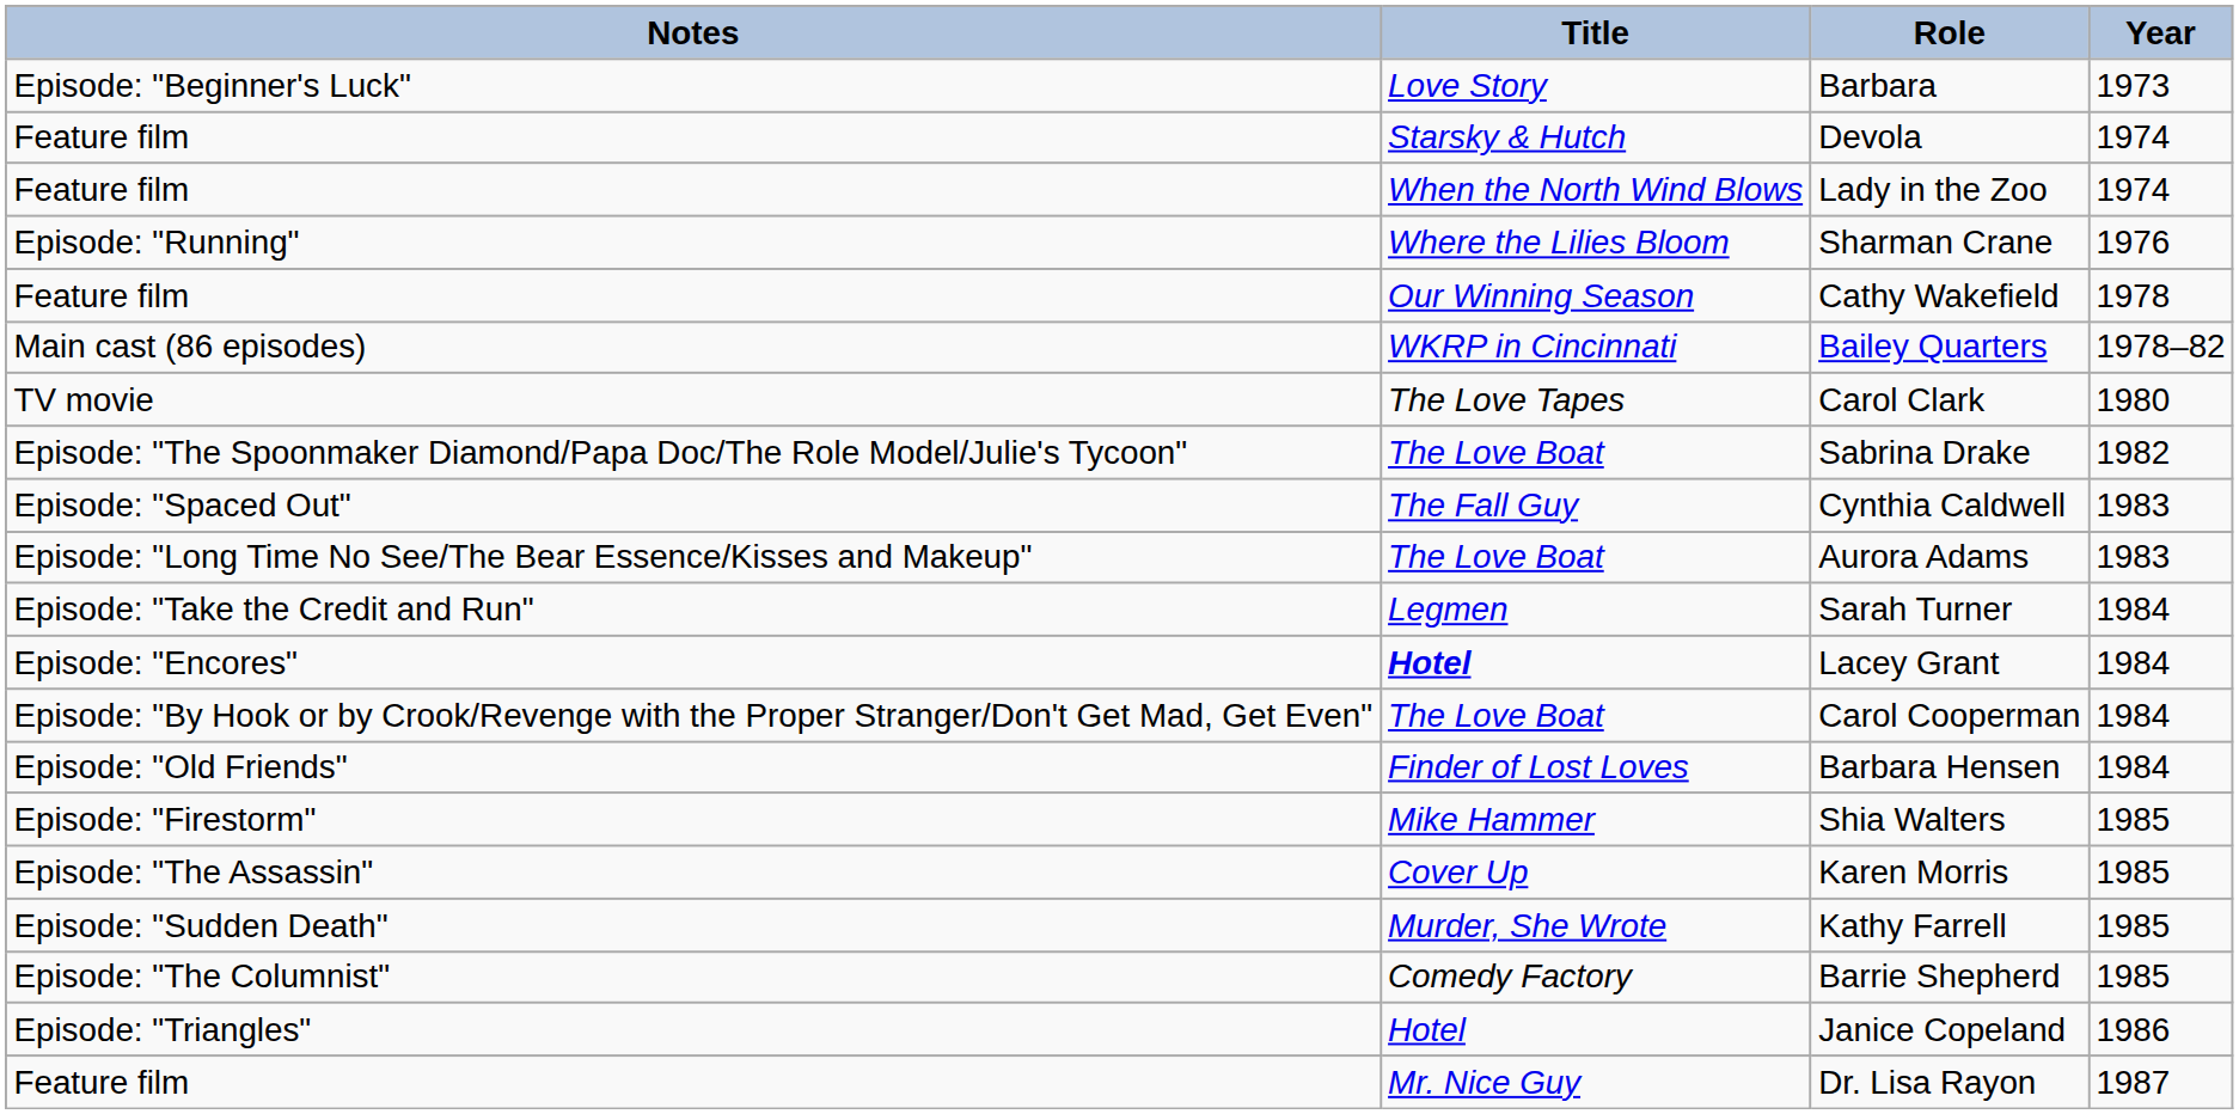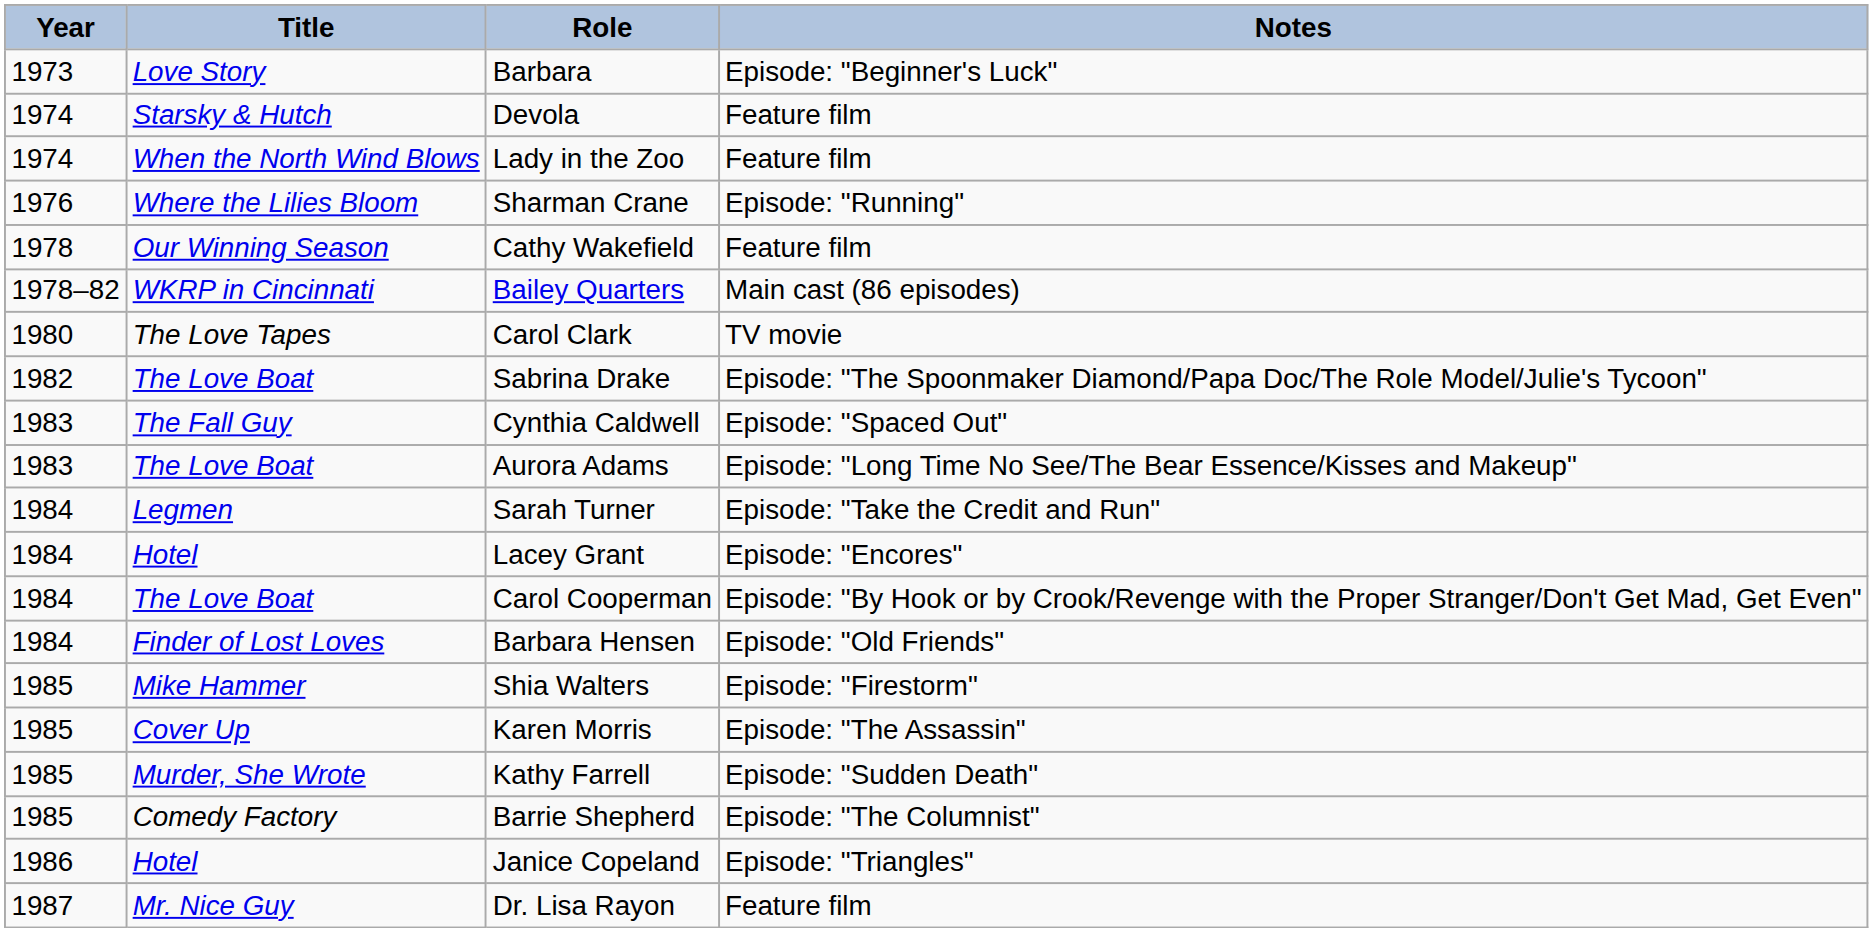 <table class="wikitable" style="font-size:90%">
 <tr style="text-align:center;">
-<th style="background:#B0C4DE;">Notes</th>
+<th style="background:#B0C4DE;">Year</th>
 <th style="background:#B0C4DE;">Title</th>
 <th style="background:#B0C4DE;">Role</th>
-<th style="background:#B0C4DE;">Year</th>
+<th style="background:#B0C4DE;">Notes</th>
 </tr>
 <tr>
-<td>Episode: "Beginner's Luck"</td>
+<td>1973</td>
 <td><em><a href='#'>Love Story</a></em></td>
 <td>Barbara</td>
-<td>1973</td>
+<td>Episode: "Beginner's Luck"</td>
 </tr>
 <tr>
-<td>Feature film</td>
+<td>1974</td>
 <td><em><a href='#'>Starsky & Hutch</a></em></td>
 <td>Devola</td>
-<td>1974</td>
+<td>Feature film</td>
 </tr>
 <tr>
-<td>Feature film</td>
+<td>1974</td>
 <td><em><a href='#'>When the North Wind Blows</a></em></td>
 <td>Lady in the Zoo</td>
-<td>1974</td>
+<td>Feature film</td>
 </tr>
 <tr>
-<td>Episode: "Running"</td>
+<td>1976</td>
 <td><em><a href='#'>Where the Lilies Bloom</a></em></td>
 <td>Sharman Crane</td>
-<td>1976</td>
+<td>Episode: "Running"</td>
 </tr>
 <tr>
-<td>Feature film</td>
+<td>1978</td>
 <td><em><a href='#'>Our Winning Season</a></em></td>
 <td>Cathy Wakefield</td>
-<td>1978</td>
+<td>Feature film</td>
 </tr>
 <tr>
-<td>Main cast (86 episodes)</td>
+<td>1978–82</td>
 <td><em><a href='#'>WKRP in Cincinnati</a></em></td>
 <td><a href='#'>Bailey Quarters</a></td>
-<td>1978–82</td>
+<td>Main cast (86 episodes)</td>
 </tr>
 <tr>
-<td>TV movie</td>
+<td>1980</td>
 <td><em>The Love Tapes</em></td>
 <td>Carol Clark</td>
-<td>1980</td>
+<td>TV movie</td>
 </tr>
 <tr>
-<td>Episode: "The Spoonmaker Diamond/Papa Doc/The Role Model/Julie's Tycoon"</td>
+<td>1982</td>
 <td><em><a href='#'>The Love Boat</a></em></td>
 <td>Sabrina Drake</td>
-<td>1982</td>
+<td>Episode: "The Spoonmaker Diamond/Papa Doc/The Role Model/Julie's Tycoon"</td>
 </tr>
 <tr>
-<td>Episode: "Spaced Out"</td>
+<td>1983</td>
 <td><em><a href='#'>The Fall Guy</a></em></td>
 <td>Cynthia Caldwell</td>
-<td>1983</td>
+<td>Episode: "Spaced Out"</td>
 </tr>
 <tr>
-<td>Episode: "Long Time No See/The Bear Essence/Kisses and Makeup"</td>
+<td>1983</td>
 <td><em><a href='#'>The Love Boat</a></em></td>
 <td>Aurora Adams</td>
-<td>1983</td>
+<td>Episode: "Long Time No See/The Bear Essence/Kisses and Makeup"</td>
 </tr>
 <tr>
-<td>Episode: "Take the Credit and Run"</td>
+<td>1984</td>
 <td><em><a href='#'>Legmen</a></em></td>
 <td>Sarah Turner</td>
-<td>1984</td>
+<td>Episode: "Take the Credit and Run"</td>
 </tr>
 <tr>
+<td>1984</td>
+<td><em><a href='#'>Hotel</a></em></td>
+<td>Lacey Grant</td>
 <td>Episode: "Encores"</td>
-<td><strong><em><a href='#'>Hotel</a></em></strong></td>
-<td>Lacey Grant</td>
-<td>1984</td>
 </tr>
 <tr>
-<td>Episode: "By Hook or by Crook/Revenge with the Proper Stranger/Don't Get Mad, Get Even"</td>
+<td>1984</td>
 <td><em><a href='#'>The Love Boat</a></em></td>
 <td>Carol Cooperman</td>
-<td>1984</td>
+<td>Episode: "By Hook or by Crook/Revenge with the Proper Stranger/Don't Get Mad, Get Even"</td>
 </tr>
 <tr>
-<td>Episode: "Old Friends"</td>
+<td>1984</td>
 <td><em><a href='#'>Finder of Lost Loves</a></em></td>
 <td>Barbara Hensen</td>
-<td>1984</td>
+<td>Episode: "Old Friends"</td>
 </tr>
 <tr>
-<td>Episode: "Firestorm"</td>
+<td>1985</td>
 <td><em><a href='#'>Mike Hammer</a></em></td>
 <td>Shia Walters</td>
-<td>1985</td>
+<td>Episode: "Firestorm"</td>
 </tr>
 <tr>
-<td>Episode: "The Assassin"</td>
+<td>1985</td>
 <td><em><a href='#'>Cover Up</a></em></td>
 <td>Karen Morris</td>
-<td>1985</td>
+<td>Episode: "The Assassin"</td>
 </tr>
 <tr>
-<td>Episode: "Sudden Death"</td>
+<td>1985</td>
 <td><em><a href='#'>Murder, She Wrote</a></em></td>
 <td>Kathy Farrell</td>
-<td>1985</td>
+<td>Episode: "Sudden Death"</td>
 </tr>
 <tr>
-<td>Episode: "The Columnist"</td>
+<td>1985</td>
 <td><em>Comedy Factory</em></td>
 <td>Barrie Shepherd</td>
-<td>1985</td>
+<td>Episode: "The Columnist"</td>
 </tr>
 <tr>
-<td>Episode: "Triangles"</td>
+<td>1986</td>
 <td><em><a href='#'>Hotel</a></em></td>
 <td>Janice Copeland</td>
-<td>1986</td>
+<td>Episode: "Triangles"</td>
 </tr>
 <tr>
-<td>Feature film</td>
+<td>1987</td>
 <td><em><a href='#'>Mr. Nice Guy</a></em></td>
 <td>Dr. Lisa Rayon</td>
-<td>1987</td>
+<td>Feature film</td>
 </tr>
 </table>
